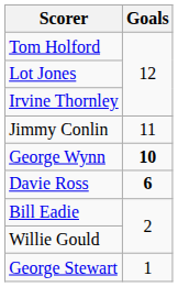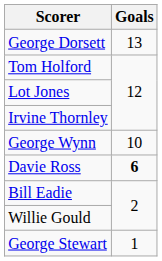 <table class="wikitable">
 <tr>
 <th>Scorer</th>
 <th>Goals</th>
+</tr>
+<tr>
+<td> <a href='#'>George Dorsett</a></td>
+<td align=center>13</td>
 </tr>
 <tr>
 <td> <a href='#'>Tom Holford</a></td>
 <td rowspan="3" align=center>12</td>
 </tr>
 <tr>
 <td> <a href='#'>Lot Jones</a></td>
 </tr>
 <tr>
 <td> <a href='#'>Irvine Thornley</a></td>
 </tr>
 <tr>
-<td>Jimmy Conlin</td>
-<td align=center>11</td>
-</tr>
-<tr>
 <td> <a href='#'>George Wynn</a></td>
-<td align=center><strong>10</strong></td>
+<td align=center>10</td>
 </tr>
 <tr>
 <td> <a href='#'>Davie Ross</a></td>
 <td align=center><strong>6</strong></td>
 </tr>
 <tr>
 <td> <a href='#'>Bill Eadie</a></td>
 <td rowspan="2" align=center>2</td>
 </tr>
 <tr>
 <td>Willie Gould</td>
 </tr>
 <tr>
 <td> <a href='#'>George Stewart</a></td>
 <td align=center>1</td>
 </tr>
 </table>
